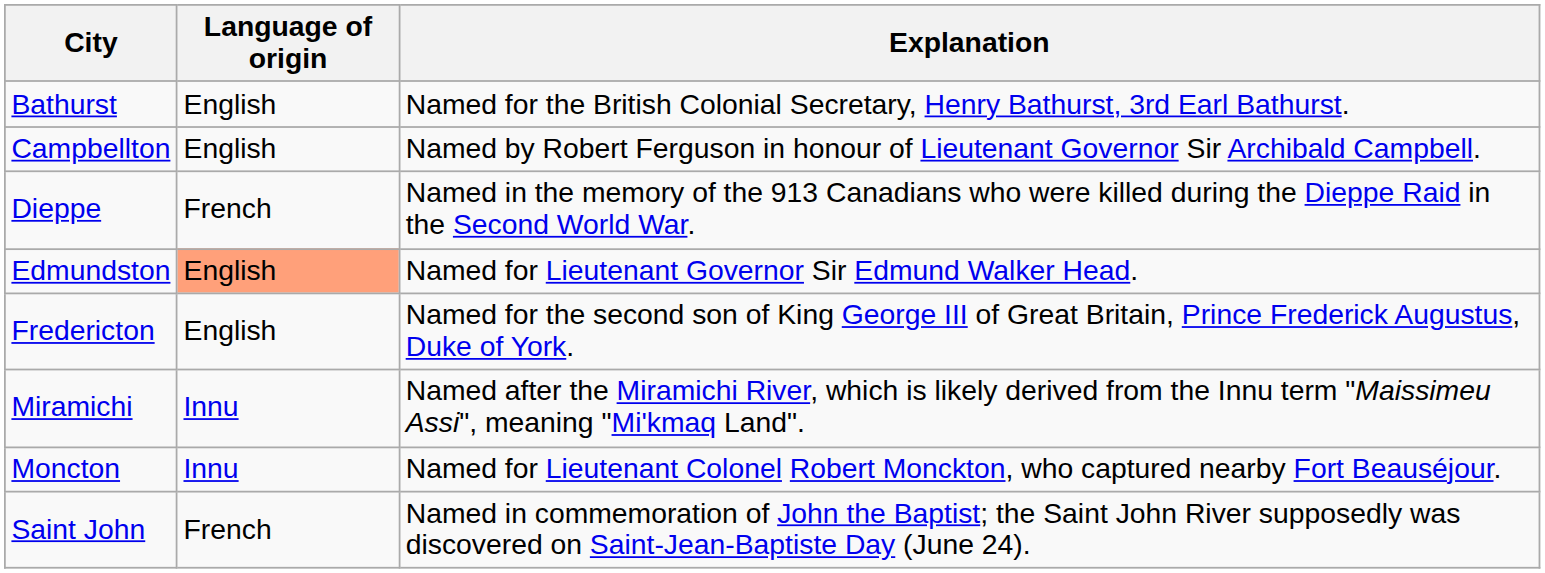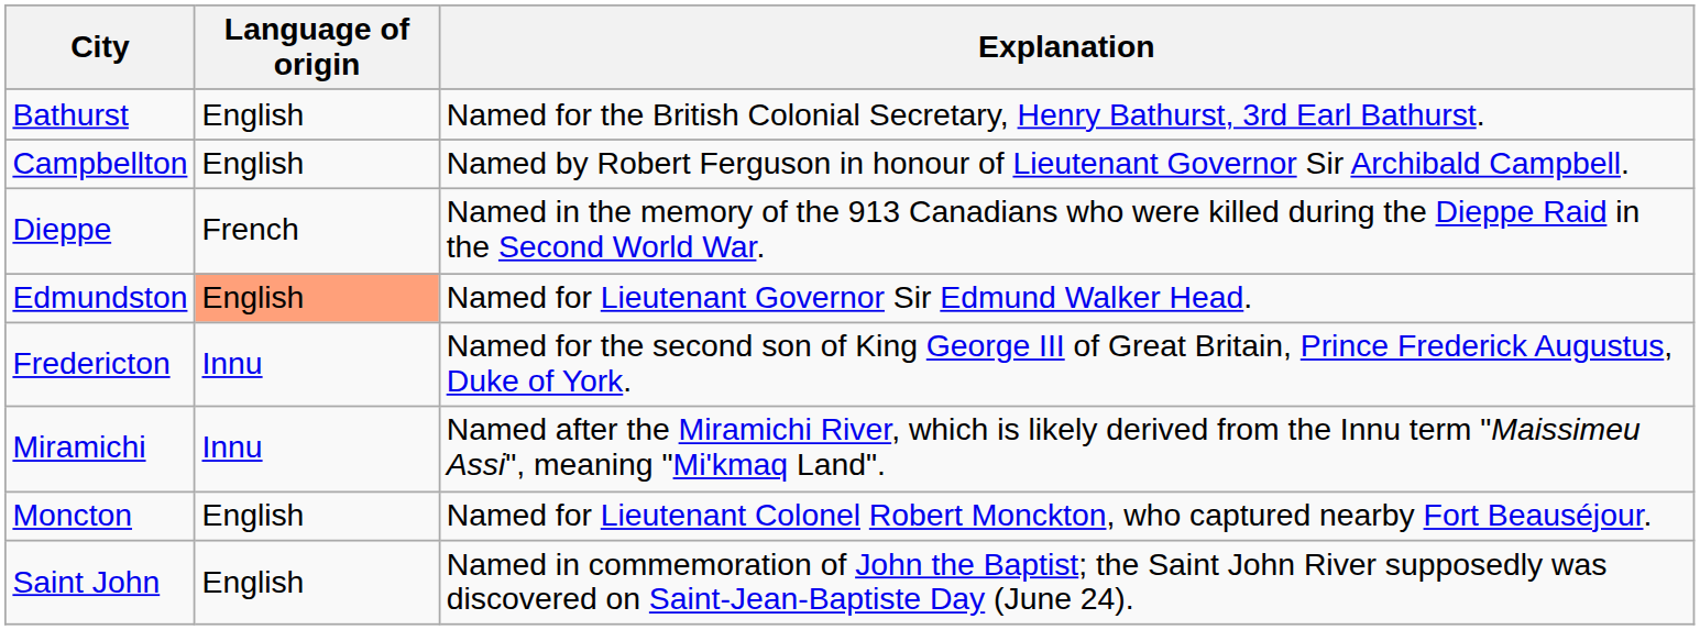 <table class="wikitable sortable">
 <tr>
 <th>City</th>
 <th>Language of origin</th>
 <th>Explanation</th>
 </tr>
 <tr>
 <td><a href='#'>Bathurst</a></td>
 <td>English</td>
 <td>Named for the British Colonial Secretary, <a href='#'>Henry Bathurst, 3rd Earl Bathurst</a>.</td>
 </tr>
 <tr>
 <td><a href='#'>Campbellton</a></td>
 <td>English</td>
 <td>Named by Robert Ferguson in honour of <a href='#'>Lieutenant Governor</a> Sir <a href='#'>Archibald Campbell</a>.</td>
 </tr>
 <tr>
 <td><a href='#'>Dieppe</a></td>
 <td>French</td>
 <td>Named in the memory of the 913 Canadians who were killed during the <a href='#'>Dieppe Raid</a> in the <a href='#'>Second World War</a>.</td>
 </tr>
 <tr>
 <td><a href='#'>Edmundston</a></td>
 <td style="background: lightsalmon;">English</td>
 <td>Named for <a href='#'>Lieutenant Governor</a> Sir <a href='#'>Edmund Walker Head</a>.</td>
 </tr>
 <tr>
 <td><a href='#'>Fredericton</a></td>
-<td>English</td>
+<td><a href='#'>Innu</a></td>
 <td>Named for the second son of King <a href='#'>George III</a> of Great Britain, <a href='#'>Prince Frederick Augustus</a>, <a href='#'>Duke of York</a>.</td>
 </tr>
 <tr>
 <td><a href='#'>Miramichi</a></td>
 <td><a href='#'>Innu</a></td>
 <td>Named after the <a href='#'>Miramichi River</a>, which is likely derived from the Innu term "<em>Maissimeu Assi</em>", meaning "<a href='#'>Mi'kmaq</a> Land".</td>
 </tr>
 <tr>
 <td><a href='#'>Moncton</a></td>
-<td><a href='#'>Innu</a></td>
+<td>English</td>
 <td>Named for <a href='#'>Lieutenant Colonel</a> <a href='#'>Robert Monckton</a>, who captured nearby <a href='#'>Fort Beauséjour</a>.</td>
 </tr>
 <tr>
 <td><a href='#'>Saint John</a></td>
-<td>French</td>
+<td>English</td>
 <td>Named in commemoration of <a href='#'>John the Baptist</a>; the Saint John River supposedly was discovered on <a href='#'>Saint-Jean-Baptiste Day</a> (June 24).</td>
 </tr>
 </table>
